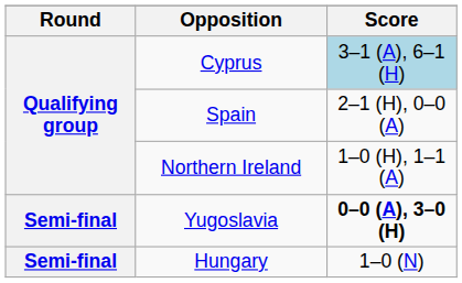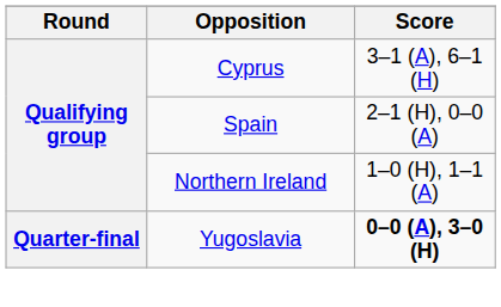 <table class="wikitable plainrowheaders" style="text-align:center;margin-left:1em;float:right">
 <tr>
 </tr>
 <tr>
 <th scope=col width="100">Round</th>
 <th scope=col width="150">Opposition</th>
 <th scope=col width="100">Score</th>
 </tr>
 <tr>
 <th scope=row style="text-align:center" rowspan=3><a href='#'>Qualifying group</a></th>
 <td><a href='#'>Cyprus</a></td>
-<td style="background: lightblue;">3–1 (<a href='#'>A</a>), 6–1 (<a href='#'>H</a>)</td>
+<td>3–1 (<a href='#'>A</a>), 6–1 (<a href='#'>H</a>)</td>
 </tr>
 <tr>
 <td><a href='#'>Spain</a></td>
 <td>2–1 (H), 0–0 (<a href='#'>A</a>)</td>
 </tr>
 <tr>
 <td><a href='#'>Northern Ireland</a></td>
 <td>1–0 (H), 1–1 (<a href='#'>A</a>)</td>
 </tr>
 <tr>
-<th scope=row style="text-align:center"><a href='#'>Semi-final</a></th>
+<th scope=row style="text-align:center"><a href='#'>Quarter-final</a></th>
 <td><a href='#'>Yugoslavia</a></td>
 <td><strong>0–0 (<a href='#'>A</a>), 3–0 (H)</strong></td>
 </tr>
-<tr>
-<th scope=row style="text-align:center"><a href='#'>Semi-final</a></th>
-<td><a href='#'>Hungary</a></td>
-<td>1–0 (<a href='#'>N</a>)</td>
-</tr>
 </table>
